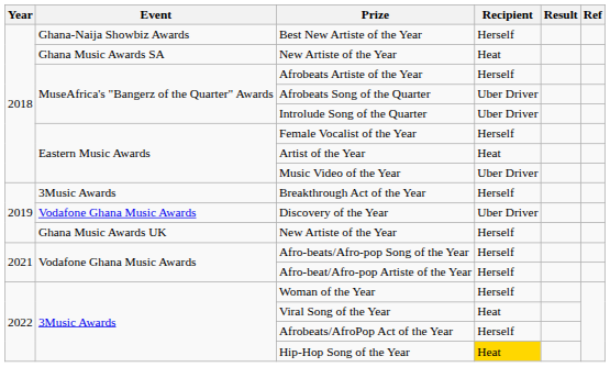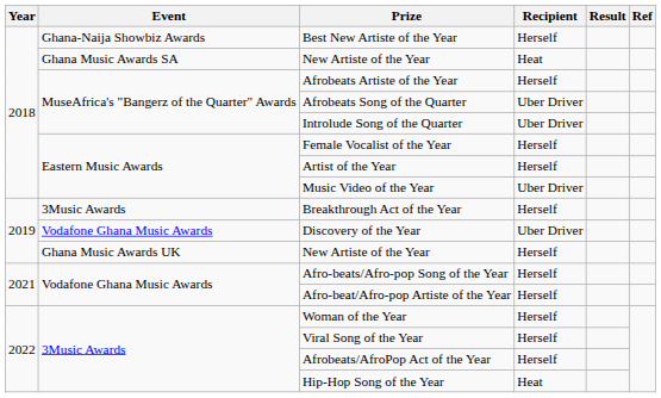 <table class="wikitable">
 <tr>
 <th>Year</th>
 <th>Event</th>
 <th>Prize</th>
 <th>Recipient</th>
 <th>Result</th>
 <th>Ref</th>
 </tr>
 <tr>
 <td rowspan="8">2018</td>
 <td>Ghana-Naija Showbiz Awards</td>
 <td>Best New Artiste of the Year</td>
 <td>Herself</td>
 <td></td>
 <td></td>
 </tr>
 <tr>
 <td>Ghana Music Awards SA</td>
 <td>New Artiste of the Year</td>
 <td>Heat</td>
 <td></td>
 <td></td>
 </tr>
 <tr>
 <td rowspan="3">MuseAfrica's "Bangerz of the Quarter" Awards</td>
 <td>Afrobeats Artiste of the Year</td>
 <td>Herself</td>
 <td></td>
 <td></td>
 </tr>
 <tr>
 <td>Afrobeats Song of the Quarter</td>
 <td>Uber Driver</td>
 <td></td>
 <td></td>
 </tr>
 <tr>
 <td>Introlude Song of the Quarter</td>
 <td>Uber Driver</td>
 <td></td>
 <td></td>
 </tr>
 <tr>
 <td rowspan="3">Eastern Music Awards</td>
 <td>Female Vocalist of the Year</td>
 <td>Herself</td>
 <td></td>
 <td></td>
 </tr>
 <tr>
 <td>Artist of the Year</td>
-<td>Heat</td>
+<td>Herself</td>
 <td></td>
 <td></td>
 </tr>
 <tr>
 <td>Music Video of the Year</td>
 <td>Uber Driver</td>
 <td></td>
 <td></td>
 </tr>
 <tr>
 <td rowspan="3">2019</td>
 <td>3Music Awards</td>
 <td>Breakthrough Act of the Year</td>
 <td>Herself</td>
 <td></td>
 <td></td>
 </tr>
 <tr>
 <td><a href='#'>Vodafone Ghana Music Awards</a></td>
 <td>Discovery of the Year</td>
 <td>Uber Driver</td>
 <td></td>
 <td></td>
 </tr>
 <tr>
 <td>Ghana Music Awards UK</td>
 <td>New Artiste of the Year</td>
 <td>Herself</td>
 <td></td>
 <td></td>
 </tr>
 <tr>
 <td rowspan="2">2021</td>
 <td rowspan="2">Vodafone Ghana Music Awards</td>
 <td>Afro-beats/Afro-pop Song of the Year</td>
 <td>Herself</td>
 <td></td>
 <td></td>
 </tr>
 <tr>
 <td>Afro-beat/Afro-pop Artiste of the Year</td>
 <td>Herself</td>
 <td></td>
 <td></td>
 </tr>
 <tr>
 <td rowspan="4">2022</td>
 <td rowspan="4"><a href='#'>3Music Awards</a></td>
 <td>Woman of the Year</td>
 <td>Herself</td>
 <td></td>
 <td rowspan="4"></td>
 </tr>
 <tr>
 <td>Viral Song of the Year</td>
-<td>Heat</td>
+<td>Herself</td>
 <td></td>
 </tr>
 <tr>
 <td>Afrobeats/AfroPop Act of the Year</td>
 <td>Herself</td>
 <td></td>
 </tr>
 <tr>
 <td>Hip-Hop Song of the Year</td>
-<td style="background: gold;">Heat</td>
+<td>Heat</td>
 <td></td>
 </tr>
 </table>
